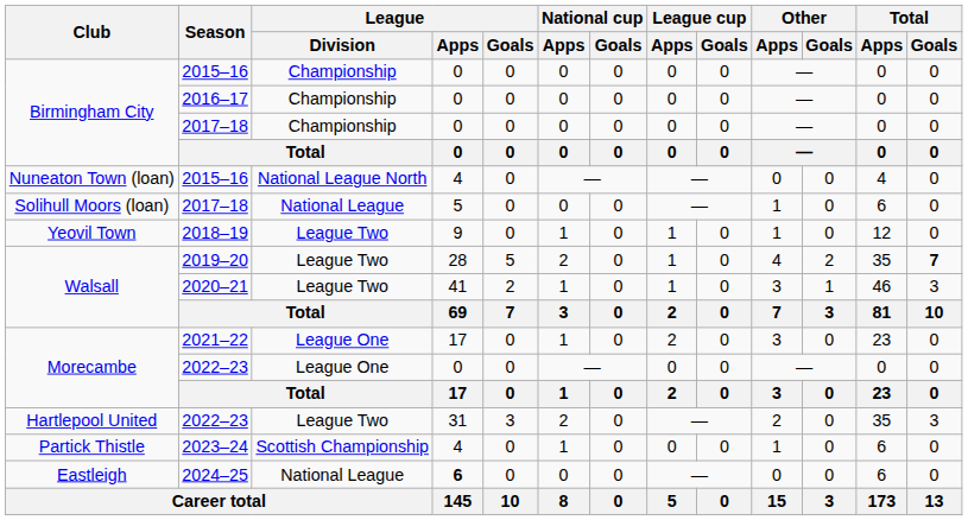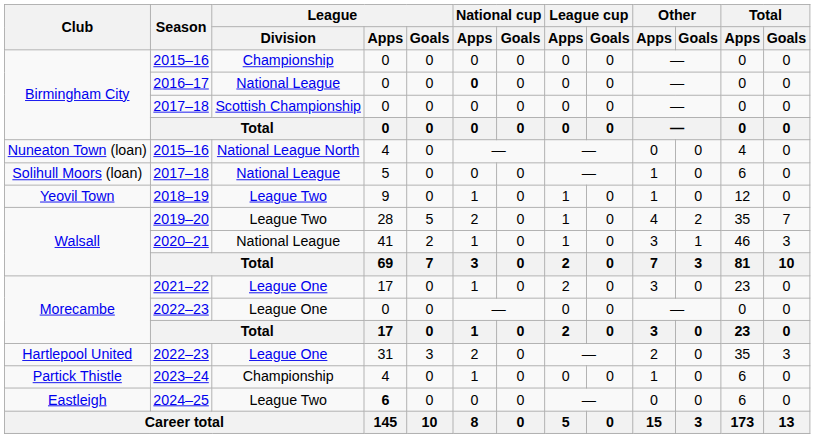 <table class="wikitable" style=text-align:center>
 <tr>
 <th rowspan=2>Club</th>
 <th rowspan=2>Season</th>
 <th colspan=3>League</th>
 <th colspan=2>National cup</th>
 <th colspan=2>League cup</th>
 <th colspan=2>Other</th>
 <th colspan=2>Total</th>
 </tr>
 <tr>
 <th>Division</th>
 <th>Apps</th>
 <th>Goals</th>
 <th>Apps</th>
 <th>Goals</th>
 <th>Apps</th>
 <th>Goals</th>
 <th>Apps</th>
 <th>Goals</th>
 <th>Apps</th>
 <th>Goals</th>
 </tr>
 <tr>
 <td rowspan=4><a href='#'>Birmingham City</a></td>
 <td><a href='#'>2015–16</a></td>
 <td><a href='#'>Championship</a></td>
 <td>0</td>
 <td>0</td>
 <td>0</td>
 <td>0</td>
 <td>0</td>
 <td>0</td>
 <td colspan=2>—</td>
 <td>0</td>
 <td>0</td>
 </tr>
 <tr>
 <td><a href='#'>2016–17</a></td>
-<td>Championship</td>
+<td><a href='#'>National League</a></td>
 <td>0</td>
 <td>0</td>
-<td>0</td>
+<td><strong>0</strong></td>
 <td>0</td>
 <td>0</td>
 <td>0</td>
 <td colspan=2>—</td>
 <td>0</td>
 <td>0</td>
 </tr>
 <tr>
 <td><a href='#'>2017–18</a></td>
-<td>Championship</td>
+<td><a href='#'>Scottish Championship</a></td>
 <td>0</td>
 <td>0</td>
 <td>0</td>
 <td>0</td>
 <td>0</td>
 <td>0</td>
 <td colspan=2>—</td>
 <td>0</td>
 <td>0</td>
 </tr>
 <tr>
 <th colspan=2>Total</th>
 <th>0</th>
 <th>0</th>
 <th>0</th>
 <th>0</th>
 <th>0</th>
 <th>0</th>
 <th colspan=2>—</th>
 <th>0</th>
 <th>0</th>
 </tr>
 <tr>
 <td><a href='#'>Nuneaton Town</a> (loan)</td>
 <td><a href='#'>2015–16</a></td>
 <td><a href='#'>National League North</a></td>
 <td>4</td>
 <td>0</td>
 <td colspan=2>—</td>
 <td colspan=2>—</td>
 <td>0</td>
 <td>0</td>
 <td>4</td>
 <td>0</td>
 </tr>
 <tr>
 <td><a href='#'>Solihull Moors</a> (loan)</td>
 <td><a href='#'>2017–18</a></td>
 <td><a href='#'>National League</a></td>
 <td>5</td>
 <td>0</td>
 <td>0</td>
 <td>0</td>
 <td colspan=2>—</td>
 <td>1</td>
 <td>0</td>
 <td>6</td>
 <td>0</td>
 </tr>
 <tr>
 <td><a href='#'>Yeovil Town</a></td>
 <td><a href='#'>2018–19</a></td>
 <td><a href='#'>League Two</a></td>
 <td>9</td>
 <td>0</td>
 <td>1</td>
 <td>0</td>
 <td>1</td>
 <td>0</td>
 <td>1</td>
 <td>0</td>
 <td>12</td>
 <td>0</td>
 </tr>
 <tr>
 <td rowspan=3><a href='#'>Walsall</a></td>
 <td><a href='#'>2019–20</a></td>
 <td>League Two</td>
 <td>28</td>
 <td>5</td>
 <td>2</td>
 <td>0</td>
 <td>1</td>
 <td>0</td>
 <td>4</td>
 <td>2</td>
 <td>35</td>
-<td><strong>7</strong></td>
+<td>7</td>
 </tr>
 <tr>
 <td><a href='#'>2020–21</a></td>
-<td>League Two</td>
+<td>National League</td>
 <td>41</td>
 <td>2</td>
 <td>1</td>
 <td>0</td>
 <td>1</td>
 <td>0</td>
 <td>3</td>
 <td>1</td>
 <td>46</td>
 <td>3</td>
 </tr>
 <tr>
 <th colspan=2>Total</th>
 <th>69</th>
 <th>7</th>
 <th>3</th>
 <th>0</th>
 <th>2</th>
 <th>0</th>
 <th>7</th>
 <th>3</th>
 <th>81</th>
 <th>10</th>
 </tr>
 <tr>
 <td rowspan=3><a href='#'>Morecambe</a></td>
 <td><a href='#'>2021–22</a></td>
 <td><a href='#'>League One</a></td>
 <td>17</td>
 <td>0</td>
 <td>1</td>
 <td>0</td>
 <td>2</td>
 <td>0</td>
 <td>3</td>
 <td>0</td>
 <td>23</td>
 <td>0</td>
 </tr>
 <tr>
 <td><a href='#'>2022–23</a></td>
 <td>League One</td>
 <td>0</td>
 <td>0</td>
 <td colspan=2>—</td>
 <td>0</td>
 <td>0</td>
 <td colspan=2>—</td>
 <td>0</td>
 <td>0</td>
 </tr>
 <tr>
 <th colspan=2>Total</th>
 <th>17</th>
 <th>0</th>
 <th>1</th>
 <th>0</th>
 <th>2</th>
 <th>0</th>
 <th>3</th>
 <th>0</th>
 <th>23</th>
 <th>0</th>
 </tr>
 <tr>
 <td><a href='#'>Hartlepool United</a></td>
 <td><a href='#'>2022–23</a></td>
-<td>League Two</td>
+<td><a href='#'>League One</a></td>
 <td>31</td>
 <td>3</td>
 <td>2</td>
 <td>0</td>
 <td colspan=2>—</td>
 <td>2</td>
 <td>0</td>
 <td>35</td>
 <td>3</td>
 </tr>
 <tr>
 <td><a href='#'>Partick Thistle</a></td>
 <td><a href='#'>2023–24</a></td>
-<td><a href='#'>Scottish Championship</a></td>
+<td>Championship</td>
 <td>4</td>
 <td>0</td>
 <td>1</td>
 <td>0</td>
 <td>0</td>
 <td>0</td>
 <td>1</td>
 <td>0</td>
 <td>6</td>
 <td>0</td>
 </tr>
 <tr>
 <td><a href='#'>Eastleigh</a></td>
 <td><a href='#'>2024–25</a></td>
-<td>National League</td>
+<td>League Two</td>
 <td><strong>6</strong></td>
 <td>0</td>
 <td>0</td>
 <td>0</td>
 <td colspan=2>—</td>
 <td>0</td>
 <td>0</td>
 <td>6</td>
 <td>0</td>
 </tr>
 <tr>
 <th colspan=3>Career total</th>
 <th>145</th>
 <th>10</th>
 <th>8</th>
 <th>0</th>
 <th>5</th>
 <th>0</th>
 <th>15</th>
 <th>3</th>
 <th>173</th>
 <th>13</th>
 </tr>
 </table>
